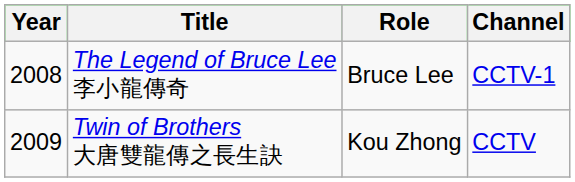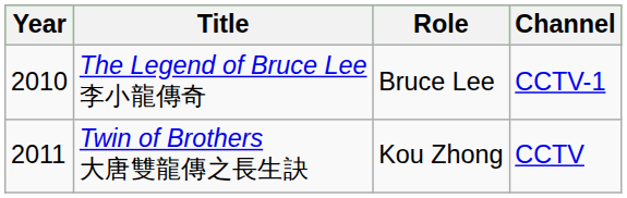 <table class="wikitable" style="font-size: 100%;">
 <tr bgcolor="#00FF00">
 <th>Year</th>
 <th>Title</th>
 <th>Role</th>
 <th>Channel</th>
 </tr>
 <tr>
-<td>2008</td>
+<td>2010</td>
 <td><em><a href='#'>The Legend of Bruce Lee</a></em><br>李小龍傳奇</td>
 <td>Bruce Lee</td>
 <td><a href='#'>CCTV-1</a></td>
 </tr>
 <tr>
-<td>2009</td>
+<td>2011</td>
 <td><em><a href='#'>Twin of Brothers</a></em><br>大唐雙龍傳之長生訣</td>
 <td>Kou Zhong</td>
 <td><a href='#'>CCTV</a></td>
 </tr>
 </table>
